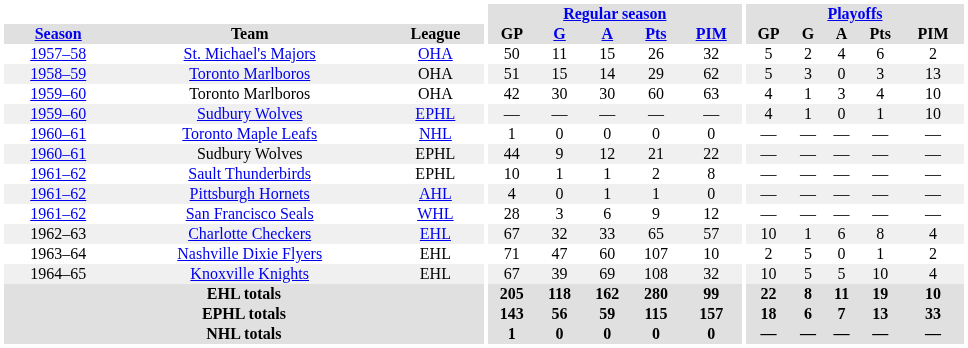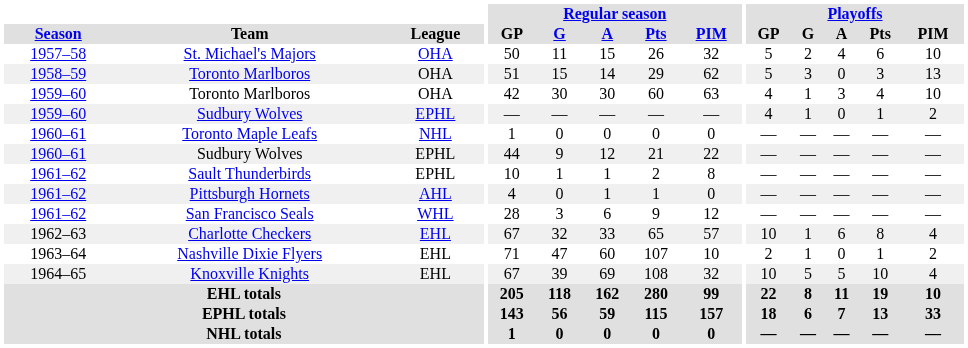 <table border="0" cellpadding="1" cellspacing="0" style="text-align:center; width:60em">
 <tr bgcolor="#e0e0e0">
 <th colspan="3" bgcolor="#ffffff"></th>
 <th rowspan="100" bgcolor="#ffffff"></th>
 <th colspan="5"><a href='#'>Regular season</a></th>
 <th rowspan="100" bgcolor="#ffffff"></th>
 <th colspan="5"><a href='#'>Playoffs</a></th>
 </tr>
 <tr bgcolor="#e0e0e0">
 <th><a href='#'>Season</a></th>
 <th>Team</th>
 <th>League</th>
 <th>GP</th>
 <th><a href='#'>G</a></th>
 <th><a href='#'>A</a></th>
 <th><a href='#'>Pts</a></th>
 <th><a href='#'>PIM</a></th>
 <th>GP</th>
 <th>G</th>
 <th>A</th>
 <th>Pts</th>
 <th>PIM</th>
 </tr>
 <tr>
 <td><a href='#'>1957–58</a></td>
 <td><a href='#'>St. Michael's Majors</a></td>
 <td><a href='#'>OHA</a></td>
 <td>50</td>
 <td>11</td>
 <td>15</td>
 <td>26</td>
 <td>32</td>
 <td>5</td>
 <td>2</td>
 <td>4</td>
 <td>6</td>
-<td>2</td>
+<td>10</td>
 </tr>
 <tr bgcolor="#f0f0f0">
 <td><a href='#'>1958–59</a></td>
 <td><a href='#'>Toronto Marlboros</a></td>
 <td>OHA</td>
 <td>51</td>
 <td>15</td>
 <td>14</td>
 <td>29</td>
 <td>62</td>
 <td>5</td>
 <td>3</td>
 <td>0</td>
 <td>3</td>
 <td>13</td>
 </tr>
 <tr>
 <td><a href='#'>1959–60</a></td>
 <td>Toronto Marlboros</td>
 <td>OHA</td>
 <td>42</td>
 <td>30</td>
 <td>30</td>
 <td>60</td>
 <td>63</td>
 <td>4</td>
 <td>1</td>
 <td>3</td>
 <td>4</td>
 <td>10</td>
 </tr>
 <tr bgcolor="#f0f0f0">
 <td><a href='#'>1959–60</a></td>
 <td><a href='#'>Sudbury Wolves</a></td>
 <td><a href='#'>EPHL</a></td>
 <td>—</td>
 <td>—</td>
 <td>—</td>
 <td>—</td>
 <td>—</td>
 <td>4</td>
 <td>1</td>
 <td>0</td>
 <td>1</td>
-<td>10</td>
+<td>2</td>
 </tr>
 <tr>
 <td><a href='#'>1960–61</a></td>
 <td><a href='#'>Toronto Maple Leafs</a></td>
 <td><a href='#'>NHL</a></td>
 <td>1</td>
 <td>0</td>
 <td>0</td>
 <td>0</td>
 <td>0</td>
 <td>—</td>
 <td>—</td>
 <td>—</td>
 <td>—</td>
 <td>—</td>
 </tr>
 <tr bgcolor="#f0f0f0">
 <td><a href='#'>1960–61</a></td>
 <td>Sudbury Wolves</td>
 <td>EPHL</td>
 <td>44</td>
 <td>9</td>
 <td>12</td>
 <td>21</td>
 <td>22</td>
 <td>—</td>
 <td>—</td>
 <td>—</td>
 <td>—</td>
 <td>—</td>
 </tr>
 <tr>
 <td><a href='#'>1961–62</a></td>
 <td><a href='#'>Sault Thunderbirds</a></td>
 <td>EPHL</td>
 <td>10</td>
 <td>1</td>
 <td>1</td>
 <td>2</td>
 <td>8</td>
 <td>—</td>
 <td>—</td>
 <td>—</td>
 <td>—</td>
 <td>—</td>
 </tr>
 <tr bgcolor="#f0f0f0">
 <td><a href='#'>1961–62</a></td>
 <td><a href='#'>Pittsburgh Hornets</a></td>
 <td><a href='#'>AHL</a></td>
 <td>4</td>
 <td>0</td>
 <td>1</td>
 <td>1</td>
 <td>0</td>
 <td>—</td>
 <td>—</td>
 <td>—</td>
 <td>—</td>
 <td>—</td>
 </tr>
 <tr>
 <td><a href='#'>1961–62</a></td>
 <td><a href='#'>San Francisco Seals</a></td>
 <td><a href='#'>WHL</a></td>
 <td>28</td>
 <td>3</td>
 <td>6</td>
 <td>9</td>
 <td>12</td>
 <td>—</td>
 <td>—</td>
 <td>—</td>
 <td>—</td>
 <td>—</td>
 </tr>
 <tr bgcolor="#f0f0f0">
 <td>1962–63</td>
 <td><a href='#'>Charlotte Checkers</a></td>
 <td><a href='#'>EHL</a></td>
 <td>67</td>
 <td>32</td>
 <td>33</td>
 <td>65</td>
 <td>57</td>
 <td>10</td>
 <td>1</td>
 <td>6</td>
 <td>8</td>
 <td>4</td>
 </tr>
 <tr>
 <td>1963–64</td>
 <td><a href='#'>Nashville Dixie Flyers</a></td>
 <td>EHL</td>
 <td>71</td>
 <td>47</td>
 <td>60</td>
 <td>107</td>
 <td>10</td>
 <td>2</td>
-<td>5</td>
+<td>1</td>
 <td>0</td>
 <td>1</td>
 <td>2</td>
 </tr>
 <tr bgcolor="#f0f0f0">
 <td>1964–65</td>
 <td><a href='#'>Knoxville Knights</a></td>
 <td>EHL</td>
 <td>67</td>
 <td>39</td>
 <td>69</td>
 <td>108</td>
 <td>32</td>
 <td>10</td>
 <td>5</td>
 <td>5</td>
 <td>10</td>
 <td>4</td>
 </tr>
 <tr bgcolor="#e0e0e0">
 <th colspan="3">EHL totals</th>
 <th>205</th>
 <th>118</th>
 <th>162</th>
 <th>280</th>
 <th>99</th>
 <th>22</th>
 <th>8</th>
 <th>11</th>
 <th>19</th>
 <th>10</th>
 </tr>
 <tr bgcolor="#e0e0e0">
 <th colspan="3">EPHL totals</th>
 <th>143</th>
 <th>56</th>
 <th>59</th>
 <th>115</th>
 <th>157</th>
 <th>18</th>
 <th>6</th>
 <th>7</th>
 <th>13</th>
 <th>33</th>
 </tr>
 <tr bgcolor="#e0e0e0">
 <th colspan="3">NHL totals</th>
 <th>1</th>
 <th>0</th>
 <th>0</th>
 <th>0</th>
 <th>0</th>
 <th>—</th>
 <th>—</th>
 <th>—</th>
 <th>—</th>
 <th>—</th>
 </tr>
 </table>
